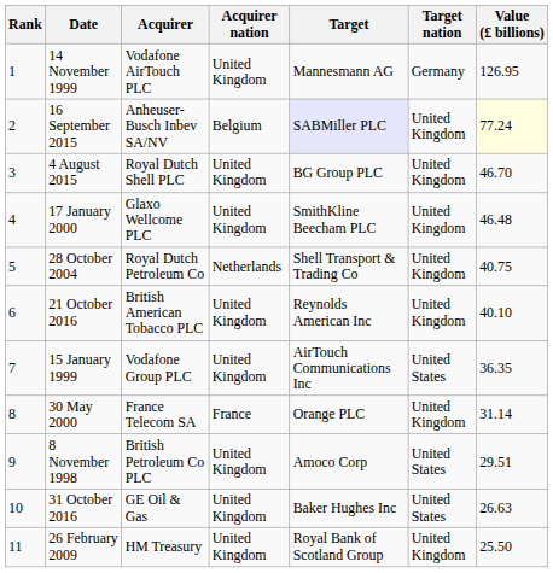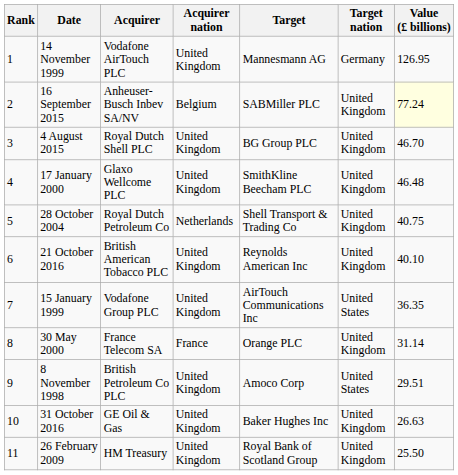 <table class="wikitable">
 <tr>
 <th>Rank</th>
 <th>Date</th>
 <th>Acquirer</th>
 <th>Acquirer nation</th>
 <th>Target</th>
 <th>Target nation</th>
 <th>Value<br>(£ billions)</th>
 </tr>
 <tr>
 <td>1</td>
 <td>14 November 1999</td>
 <td>Vodafone AirTouch PLC</td>
 <td>United Kingdom</td>
 <td>Mannesmann AG</td>
 <td>Germany</td>
 <td>126.95</td>
 </tr>
 <tr>
 <td>2</td>
 <td>16 September 2015</td>
 <td>Anheuser-Busch Inbev SA/NV</td>
 <td>Belgium</td>
-<td style="background: lavender;">SABMiller PLC</td>
+<td>SABMiller PLC</td>
 <td>United Kingdom</td>
 <td style="background: lightyellow;">77.24</td>
 </tr>
 <tr>
 <td>3</td>
 <td>4 August 2015</td>
 <td>Royal Dutch Shell PLC</td>
 <td>United Kingdom</td>
 <td>BG Group PLC</td>
 <td>United Kingdom</td>
 <td>46.70</td>
 </tr>
 <tr>
 <td>4</td>
 <td>17 January 2000</td>
 <td>Glaxo Wellcome PLC</td>
 <td>United Kingdom</td>
 <td>SmithKline Beecham PLC</td>
 <td>United Kingdom</td>
 <td>46.48</td>
 </tr>
 <tr>
 <td>5</td>
 <td>28 October 2004</td>
 <td>Royal Dutch Petroleum Co</td>
 <td>Netherlands</td>
 <td>Shell Transport & Trading Co</td>
 <td>United Kingdom</td>
 <td>40.75</td>
 </tr>
 <tr>
 <td>6</td>
 <td>21 October 2016</td>
 <td>British American Tobacco PLC</td>
 <td>United Kingdom</td>
 <td>Reynolds American Inc</td>
 <td>United Kingdom</td>
 <td>40.10</td>
 </tr>
 <tr>
 <td>7</td>
 <td>15 January 1999</td>
 <td>Vodafone Group PLC</td>
 <td>United Kingdom</td>
 <td>AirTouch Communications Inc</td>
 <td>United States</td>
 <td>36.35</td>
 </tr>
 <tr>
 <td>8</td>
 <td>30 May 2000</td>
 <td>France Telecom SA</td>
 <td>France</td>
 <td>Orange PLC</td>
 <td>United Kingdom</td>
 <td>31.14</td>
 </tr>
 <tr>
 <td>9</td>
 <td>8 November 1998</td>
 <td>British Petroleum Co PLC</td>
 <td>United Kingdom</td>
 <td>Amoco Corp</td>
 <td>United States</td>
 <td>29.51</td>
 </tr>
 <tr>
 <td>10</td>
 <td>31 October 2016</td>
 <td>GE Oil & Gas</td>
 <td>United Kingdom</td>
 <td>Baker Hughes Inc</td>
-<td>United States</td>
+<td>United Kingdom</td>
 <td>26.63</td>
 </tr>
 <tr>
 <td>11</td>
 <td>26 February 2009</td>
 <td>HM Treasury</td>
 <td>United Kingdom</td>
 <td>Royal Bank of Scotland Group</td>
 <td>United Kingdom</td>
 <td>25.50</td>
 </tr>
 </table>
